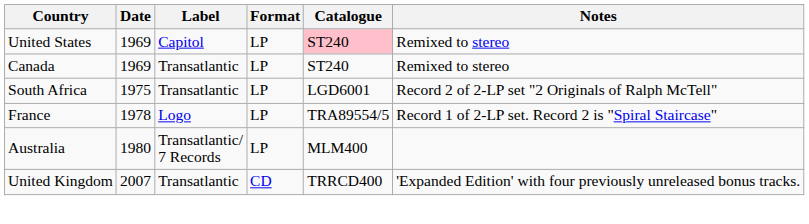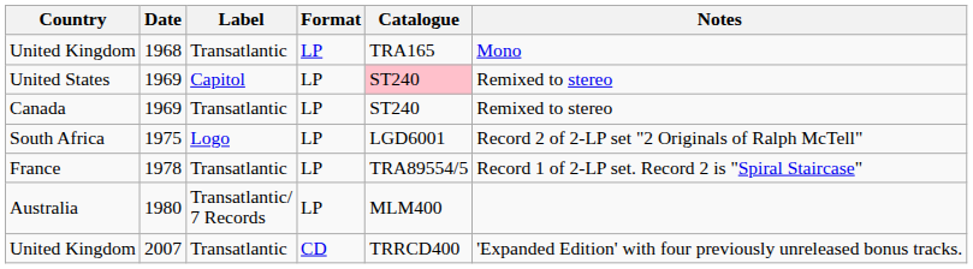 <table class="wikitable">
 <tr>
 <th>Country</th>
 <th>Date</th>
 <th>Label</th>
 <th>Format</th>
 <th>Catalogue</th>
 <th>Notes</th>
+</tr>
+<tr>
+<td>United Kingdom</td>
+<td>1968</td>
+<td>Transatlantic</td>
+<td><a href='#'>LP</a></td>
+<td>TRA165</td>
+<td><a href='#'>Mono</a></td>
 </tr>
 <tr>
 <td>United States</td>
 <td>1969</td>
 <td><a href='#'>Capitol</a></td>
 <td>LP</td>
 <td style="background: pink;">ST240</td>
 <td>Remixed to <a href='#'>stereo</a></td>
 </tr>
 <tr>
 <td>Canada</td>
 <td>1969</td>
 <td>Transatlantic</td>
 <td>LP</td>
 <td>ST240</td>
 <td>Remixed to stereo</td>
 </tr>
 <tr>
 <td>South Africa</td>
 <td>1975</td>
-<td>Transatlantic</td>
+<td><a href='#'>Logo</a></td>
 <td>LP</td>
 <td>LGD6001</td>
 <td>Record 2 of 2-LP set "2 Originals of Ralph McTell"</td>
 </tr>
 <tr>
 <td>France</td>
 <td>1978</td>
-<td><a href='#'>Logo</a></td>
+<td>Transatlantic</td>
 <td>LP</td>
 <td>TRA89554/5</td>
 <td>Record 1 of 2-LP set. Record 2 is "<a href='#'>Spiral Staircase</a>"</td>
 </tr>
 <tr>
 <td>Australia</td>
 <td>1980</td>
 <td>Transatlantic/<br>7 Records</td>
 <td>LP</td>
 <td>MLM400</td>
 <td></td>
 </tr>
 <tr>
 <td>United Kingdom</td>
 <td>2007</td>
 <td>Transatlantic</td>
 <td><a href='#'>CD</a></td>
 <td>TRRCD400</td>
 <td>'Expanded Edition' with four previously unreleased bonus tracks.</td>
 </tr>
 </table>
